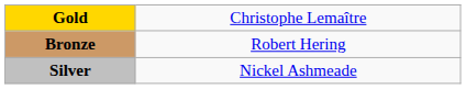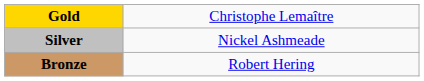 <table class="wikitable" style="text-align:center; " width="35%">
 <tr>
 <td bgcolor="gold"><strong>Gold</strong></td>
 <td><a href='#'>Christophe Lemaître</a><br>  <small><em></em></small></td>
 </tr>
 <tr>
+<td bgcolor="silver"><strong>Silver</strong></td>
+<td><a href='#'>Nickel Ashmeade</a><br>  <small><em></em></small></td>
+</tr>
+<tr>
 <td bgcolor="CC9966"><strong>Bronze</strong></td>
 <td><a href='#'>Robert Hering</a><br>  <small><em></em></small></td>
 </tr>
-<tr>
-<td bgcolor="silver"><strong>Silver</strong></td>
-<td><a href='#'>Nickel Ashmeade</a><br>  <small><em></em></small></td>
-</tr>
 </table>
